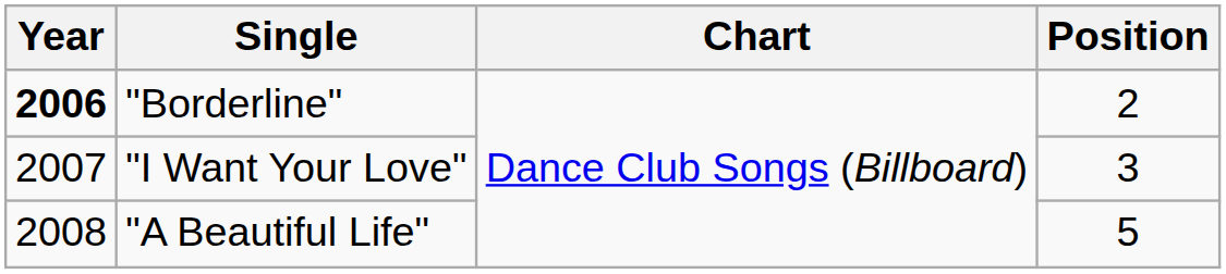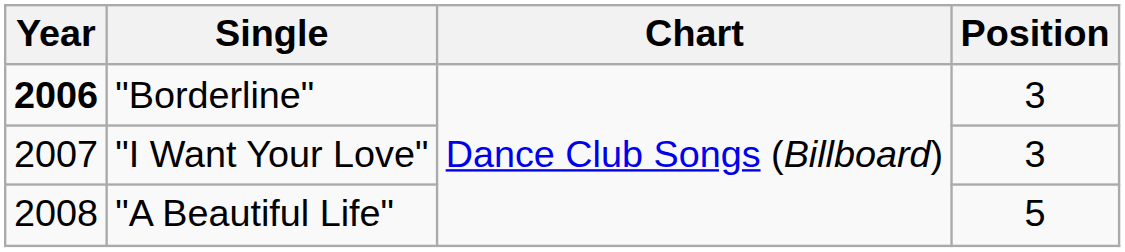 <table class="wikitable">
 <tr>
 <th align="left">Year</th>
 <th align="left">Single</th>
 <th align="left">Chart</th>
 <th align="left">Position</th>
 </tr>
 <tr>
 <td align="left"><strong>2006</strong></td>
 <td align="left">"Borderline"</td>
 <td rowspan="4"><a href='#'>Dance Club Songs</a> (<em>Billboard</em>)</td>
-<td align="center">2</td>
+<td align="center">3</td>
 </tr>
 <tr>
 <td align="left">2007</td>
 <td align="left">"I Want Your Love"</td>
 <td align="center">3</td>
 </tr>
 <tr>
 <td align="left">2008</td>
 <td align="left">"A Beautiful Life"</td>
 <td align="center">5</td>
 </tr>
 </table>
